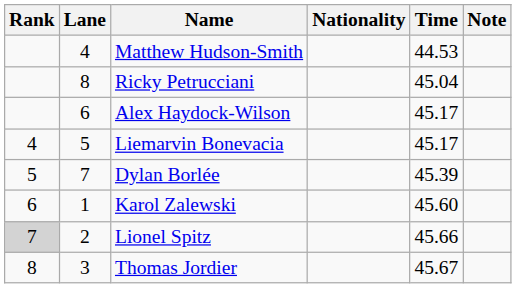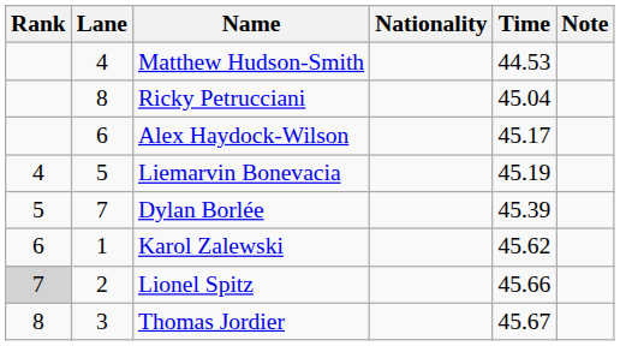 <table class="wikitable sortable" style="text-align:center">
 <tr>
 <th>Rank</th>
 <th>Lane</th>
 <th>Name</th>
 <th>Nationality</th>
 <th>Time</th>
 <th>Note</th>
 </tr>
 <tr>
 <td></td>
 <td>4</td>
 <td align=left><a href='#'>Matthew Hudson-Smith</a></td>
 <td align=left></td>
 <td>44.53</td>
 <td></td>
 </tr>
 <tr>
 <td></td>
 <td>8</td>
 <td align=left><a href='#'>Ricky Petrucciani</a></td>
 <td align=left></td>
 <td>45.04</td>
 <td></td>
 </tr>
 <tr>
 <td></td>
 <td>6</td>
 <td align=left><a href='#'>Alex Haydock-Wilson</a></td>
 <td align=left></td>
 <td>45.17</td>
 <td></td>
 </tr>
 <tr>
 <td>4</td>
 <td>5</td>
 <td align=left><a href='#'>Liemarvin Bonevacia</a></td>
 <td align=left></td>
-<td>45.17</td>
+<td>45.19</td>
 <td></td>
 </tr>
 <tr>
 <td>5</td>
 <td>7</td>
 <td align=left><a href='#'>Dylan Borlée</a></td>
 <td align=left></td>
 <td>45.39</td>
 <td></td>
 </tr>
 <tr>
 <td>6</td>
 <td>1</td>
 <td align=left><a href='#'>Karol Zalewski</a></td>
 <td align=left></td>
-<td>45.60</td>
+<td>45.62</td>
 <td></td>
 </tr>
 <tr>
 <td style="background: lightgrey;">7</td>
 <td>2</td>
 <td align=left><a href='#'>Lionel Spitz</a></td>
 <td align=left></td>
 <td>45.66</td>
 <td></td>
 </tr>
 <tr>
 <td>8</td>
 <td>3</td>
 <td align=left><a href='#'>Thomas Jordier</a></td>
 <td align=left></td>
 <td>45.67</td>
 <td></td>
 </tr>
 </table>
